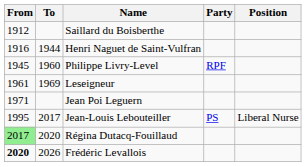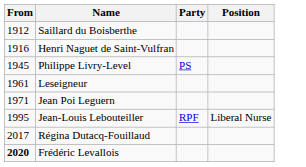 <table class="wikitable">
 <tr>
 <th>From</th>
-<th>To</th>
 <th>Name</th>
 <th>Party</th>
 <th>Position</th>
 </tr>
 <tr>
 <td>1912</td>
-<td></td>
 <td>Saillard du Boisberthe</td>
 <td></td>
 <td></td>
 </tr>
 <tr>
 <td>1916</td>
-<td>1944</td>
 <td>Henri Naguet de Saint-Vulfran</td>
 <td></td>
 <td></td>
 </tr>
 <tr>
 <td>1945</td>
-<td>1960</td>
 <td>Philippe Livry-Level</td>
-<td><a href='#'>RPF</a></td>
+<td><a href='#'>PS</a></td>
 <td></td>
 </tr>
 <tr>
 <td>1961</td>
-<td>1969</td>
 <td>Leseigneur</td>
 <td></td>
 <td></td>
 </tr>
 <tr>
 <td>1971</td>
-<td></td>
 <td>Jean Poi Leguern</td>
 <td></td>
 <td></td>
 </tr>
 <tr>
 <td>1995</td>
-<td>2017</td>
 <td>Jean-Louis Lebouteiller</td>
-<td><a href='#'>PS</a></td>
+<td><a href='#'>RPF</a></td>
 <td>Liberal Nurse</td>
 </tr>
 <tr>
-<td style="background: lightgreen;">2017</td>
-<td>2020</td>
+<td>2017</td>
 <td>Régina Dutacq-Fouillaud</td>
 <td></td>
 <td></td>
 </tr>
 <tr>
 <td><strong>2020</strong></td>
-<td>2026</td>
 <td>Frédéric Levallois</td>
 <td></td>
 <td></td>
 </tr>
 </table>
